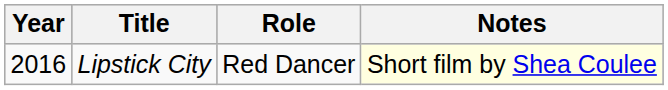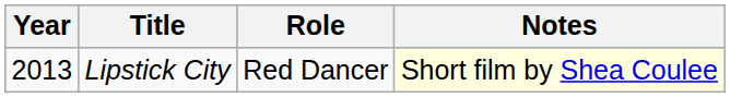 <table class="wikitable">
 <tr>
 <th>Year</th>
 <th>Title</th>
 <th>Role</th>
 <th>Notes</th>
 </tr>
 <tr>
-<td>2016</td>
+<td>2013</td>
 <td><em>Lipstick City</em></td>
 <td>Red Dancer</td>
 <td style="background: lightyellow;">Short film by <a href='#'>Shea Coulee</a></td>
 </tr>
 </table>
